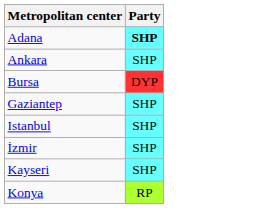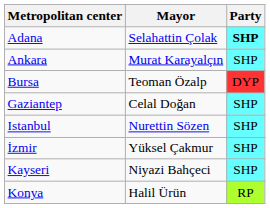 <table class=wikitable style="font-size:90%;">
 <tr>
 <th>Metropolitan center</th>
+<th>Mayor</th>
 <th>Party</th>
 </tr>
 <tr>
 <td><a href='#'>Adana</a></td>
+<td><a href='#'>Selahattin Çolak</a></td>
 <td style="background:#6ff; text-align:center;"><strong>SHP</strong></td>
 </tr>
 <tr>
 <td><a href='#'>Ankara</a></td>
+<td><a href='#'>Murat Karayalçın</a></td>
 <td style="background:#6ff; text-align:center;">SHP</td>
 </tr>
 <tr>
 <td><a href='#'>Bursa</a></td>
+<td>Teoman Özalp</td>
 <td style="background:#ff3333; text-align:center;">DYP</td>
 </tr>
 <tr>
 <td><a href='#'>Gaziantep</a></td>
+<td>Celal Doğan</td>
 <td style="background:#6ff; text-align:center;">SHP</td>
 </tr>
 <tr>
 <td><a href='#'>Istanbul</a></td>
+<td><a href='#'>Nurettin Sözen</a></td>
 <td style="background:#6ff; text-align:center;">SHP</td>
 </tr>
 <tr>
 <td><a href='#'>İzmir</a></td>
+<td>Yüksel Çakmur</td>
 <td style="background:#6ff; text-align:center;">SHP</td>
 </tr>
 <tr>
 <td><a href='#'>Kayseri</a></td>
+<td>Niyazi Bahçeci</td>
 <td style="background:#6ff; text-align:center;">SHP</td>
 </tr>
 <tr>
 <td><a href='#'>Konya</a></td>
+<td>Halil Ürün</td>
 <td style="background:#adff2f; text-align:center;">RP</td>
 </tr>
 </table>
